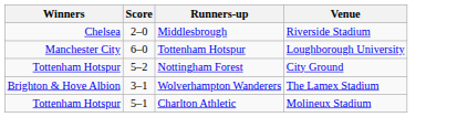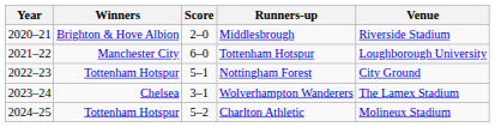 <table class="wikitable">
 <tr>
+<th>Year</th>
 <th>Winners</th>
 <th>Score</th>
 <th>Runners-up</th>
 <th>Venue</th>
 </tr>
 <tr>
-<td align="right"><a href='#'>Chelsea</a></td>
+<td>2020–21</td>
+<td align="right"><a href='#'>Brighton & Hove Albion</a></td>
 <td align="center">2–0</td>
 <td align="left"><a href='#'>Middlesbrough</a></td>
 <td><a href='#'>Riverside Stadium</a></td>
 </tr>
 <tr>
+<td>2021–22</td>
 <td align="right"><a href='#'>Manchester City</a></td>
 <td align="center">6–0</td>
 <td align="left"><a href='#'>Tottenham Hotspur</a></td>
 <td><a href='#'>Loughborough University</a></td>
 </tr>
 <tr>
+<td>2022–23</td>
 <td align="right"><a href='#'>Tottenham Hotspur</a></td>
-<td align="center">5–2</td>
+<td align="center">5–1</td>
 <td align="left"><a href='#'>Nottingham Forest</a></td>
 <td><a href='#'>City Ground</a></td>
 </tr>
 <tr>
-<td align="right"><a href='#'>Brighton & Hove Albion</a></td>
+<td>2023–24</td>
+<td align="right"><a href='#'>Chelsea</a></td>
 <td align="center">3–1</td>
 <td align="left"><a href='#'>Wolverhampton Wanderers</a></td>
 <td><a href='#'>The Lamex Stadium</a></td>
 </tr>
 <tr>
+<td>2024–25</td>
 <td align="right"><a href='#'>Tottenham Hotspur</a></td>
-<td align="center">5–1</td>
+<td align="center">5–2</td>
 <td align="left"><a href='#'>Charlton Athletic</a></td>
 <td><a href='#'>Molineux Stadium</a></td>
 </tr>
 </table>
